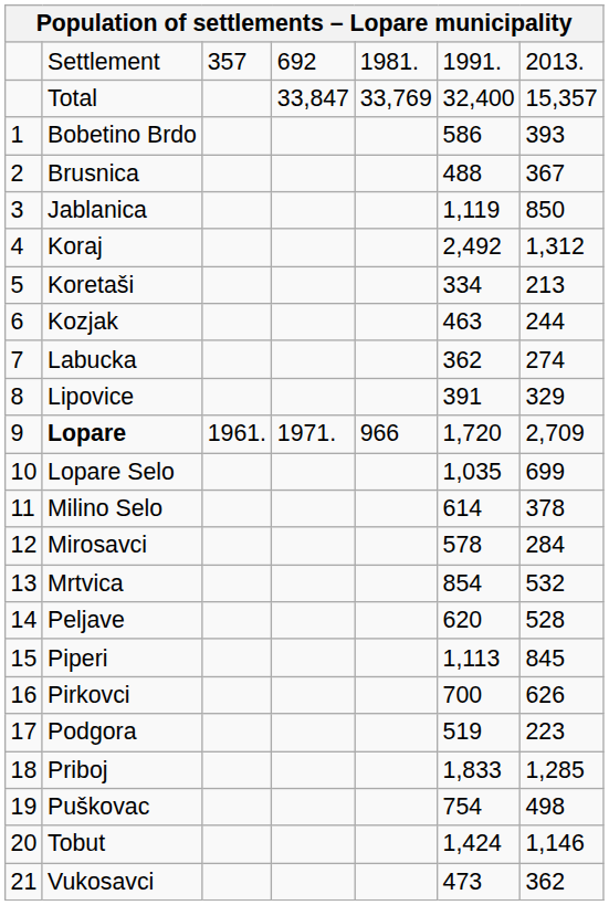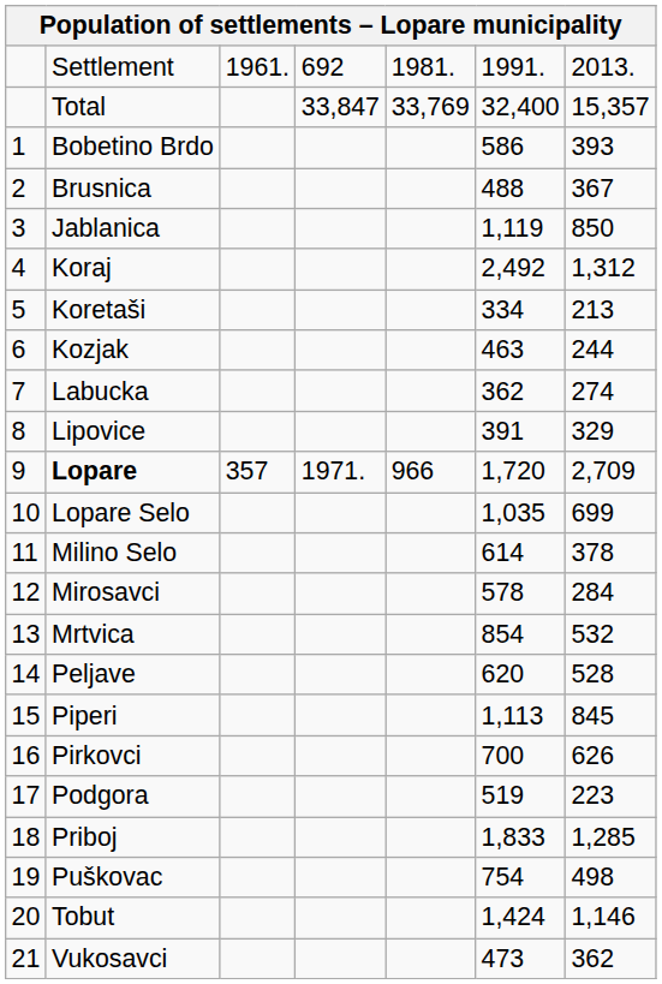 <table class="wikitable">
 <tr>
 <th colspan="7">Population of settlements – Lopare municipality</th>
 </tr>
 <tr>
 <td></td>
 <td>Settlement</td>
-<td>357</td>
+<td>1961.</td>
 <td>692</td>
 <td>1981.</td>
 <td>1991.</td>
 <td>2013.</td>
 </tr>
 <tr>
 <td></td>
 <td>Total</td>
 <td></td>
 <td>33,847</td>
 <td>33,769</td>
 <td>32,400</td>
 <td>15,357</td>
 </tr>
 <tr>
 <td>1</td>
 <td>Bobetino Brdo</td>
 <td></td>
 <td></td>
 <td></td>
 <td>586</td>
 <td>393</td>
 </tr>
 <tr>
 <td>2</td>
 <td>Brusnica</td>
 <td></td>
 <td></td>
 <td></td>
 <td>488</td>
 <td>367</td>
 </tr>
 <tr>
 <td>3</td>
 <td>Jablanica</td>
 <td></td>
 <td></td>
 <td></td>
 <td>1,119</td>
 <td>850</td>
 </tr>
 <tr>
 <td>4</td>
 <td>Koraj</td>
 <td></td>
 <td></td>
 <td></td>
 <td>2,492</td>
 <td>1,312</td>
 </tr>
 <tr>
 <td>5</td>
 <td>Koretaši</td>
 <td></td>
 <td></td>
 <td></td>
 <td>334</td>
 <td>213</td>
 </tr>
 <tr>
 <td>6</td>
 <td>Kozjak</td>
 <td></td>
 <td></td>
 <td></td>
 <td>463</td>
 <td>244</td>
 </tr>
 <tr>
 <td>7</td>
 <td>Labucka</td>
 <td></td>
 <td></td>
 <td></td>
 <td>362</td>
 <td>274</td>
 </tr>
 <tr>
 <td>8</td>
 <td>Lipovice</td>
 <td></td>
 <td></td>
 <td></td>
 <td>391</td>
 <td>329</td>
 </tr>
 <tr>
 <td>9</td>
 <td><strong>Lopare</strong></td>
-<td>1961.</td>
+<td>357</td>
 <td>1971.</td>
 <td>966</td>
 <td>1,720</td>
 <td>2,709</td>
 </tr>
 <tr>
 <td>10</td>
 <td>Lopare Selo</td>
 <td></td>
 <td></td>
 <td></td>
 <td>1,035</td>
 <td>699</td>
 </tr>
 <tr>
 <td>11</td>
 <td>Milino Selo</td>
 <td></td>
 <td></td>
 <td></td>
 <td>614</td>
 <td>378</td>
 </tr>
 <tr>
 <td>12</td>
 <td>Mirosavci</td>
 <td></td>
 <td></td>
 <td></td>
 <td>578</td>
 <td>284</td>
 </tr>
 <tr>
 <td>13</td>
 <td>Mrtvica</td>
 <td></td>
 <td></td>
 <td></td>
 <td>854</td>
 <td>532</td>
 </tr>
 <tr>
 <td>14</td>
 <td>Peljave</td>
 <td></td>
 <td></td>
 <td></td>
 <td>620</td>
 <td>528</td>
 </tr>
 <tr>
 <td>15</td>
 <td>Piperi</td>
 <td></td>
 <td></td>
 <td></td>
 <td>1,113</td>
 <td>845</td>
 </tr>
 <tr>
 <td>16</td>
 <td>Pirkovci</td>
 <td></td>
 <td></td>
 <td></td>
 <td>700</td>
 <td>626</td>
 </tr>
 <tr>
 <td>17</td>
 <td>Podgora</td>
 <td></td>
 <td></td>
 <td></td>
 <td>519</td>
 <td>223</td>
 </tr>
 <tr>
 <td>18</td>
 <td>Priboj</td>
 <td></td>
 <td></td>
 <td></td>
 <td>1,833</td>
 <td>1,285</td>
 </tr>
 <tr>
 <td>19</td>
 <td>Puškovac</td>
 <td></td>
 <td></td>
 <td></td>
 <td>754</td>
 <td>498</td>
 </tr>
 <tr>
 <td>20</td>
 <td>Tobut</td>
 <td></td>
 <td></td>
 <td></td>
 <td>1,424</td>
 <td>1,146</td>
 </tr>
 <tr>
 <td>21</td>
 <td>Vukosavci</td>
 <td></td>
 <td></td>
 <td></td>
 <td>473</td>
 <td>362</td>
 </tr>
 </table>
